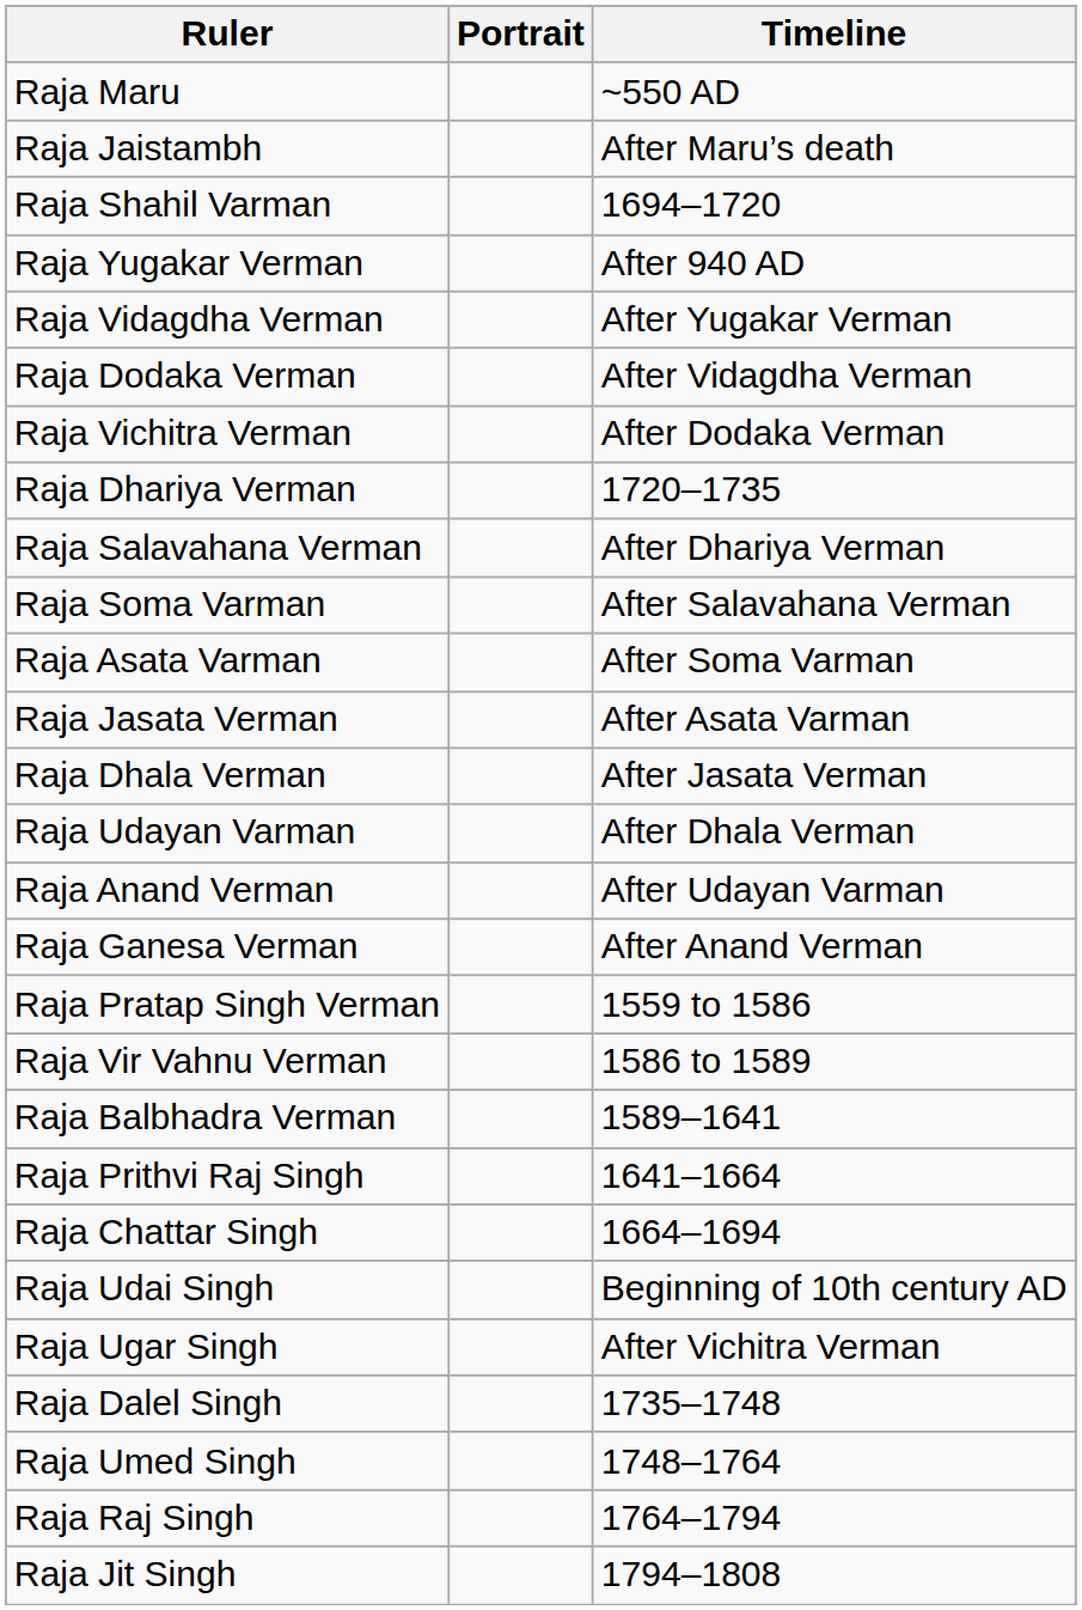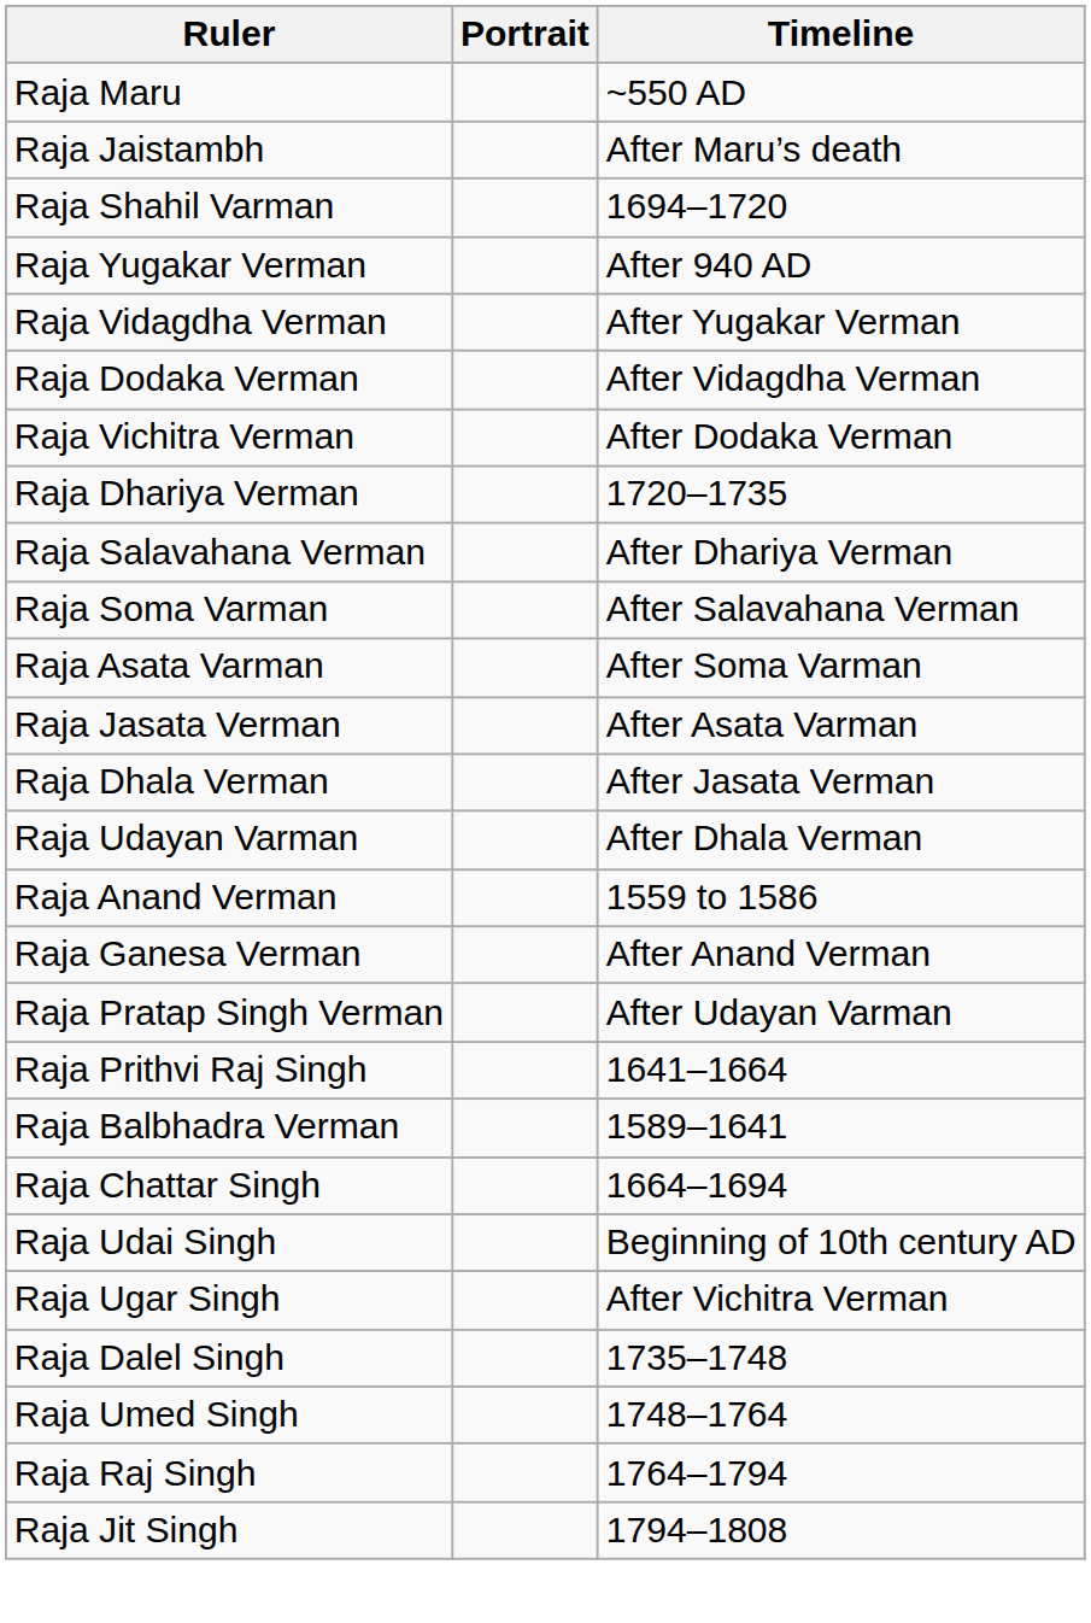 <table class="wikitable">
 <tr>
 <th>Ruler</th>
 <th>Portrait</th>
 <th>Timeline</th>
 </tr>
 <tr>
 <td>Raja Maru</td>
 <td></td>
 <td>~550 AD</td>
 </tr>
 <tr>
 <td>Raja Jaistambh</td>
 <td></td>
 <td>After Maru’s death</td>
 </tr>
 <tr>
 <td>Raja Shahil Varman</td>
 <td></td>
 <td>1694–1720</td>
 </tr>
 <tr>
 <td>Raja Yugakar Verman</td>
 <td></td>
 <td>After 940 AD</td>
 </tr>
 <tr>
 <td>Raja Vidagdha Verman</td>
 <td></td>
 <td>After Yugakar Verman</td>
 </tr>
 <tr>
 <td>Raja Dodaka Verman</td>
 <td></td>
 <td>After Vidagdha Verman</td>
 </tr>
 <tr>
 <td>Raja Vichitra Verman</td>
 <td></td>
 <td>After Dodaka Verman</td>
 </tr>
 <tr>
 <td>Raja Dhariya Verman</td>
 <td></td>
 <td>1720–1735</td>
 </tr>
 <tr>
 <td>Raja Salavahana Verman</td>
 <td></td>
 <td>After Dhariya Verman</td>
 </tr>
 <tr>
 <td>Raja Soma Varman</td>
 <td></td>
 <td>After Salavahana Verman</td>
 </tr>
 <tr>
 <td>Raja Asata Varman</td>
 <td></td>
 <td>After Soma Varman</td>
 </tr>
 <tr>
 <td>Raja Jasata Verman</td>
 <td></td>
 <td>After Asata Varman</td>
 </tr>
 <tr>
 <td>Raja Dhala Verman</td>
 <td></td>
 <td>After Jasata Verman</td>
 </tr>
 <tr>
 <td>Raja Udayan Varman</td>
 <td></td>
 <td>After Dhala Verman</td>
 </tr>
 <tr>
 <td>Raja Anand Verman</td>
 <td></td>
-<td>After Udayan Varman</td>
+<td>1559 to 1586</td>
 </tr>
 <tr>
 <td>Raja Ganesa Verman</td>
 <td></td>
 <td>After Anand Verman</td>
 </tr>
 <tr>
 <td>Raja Pratap Singh Verman</td>
 <td></td>
-<td>1559 to 1586</td>
+<td>After Udayan Varman</td>
 </tr>
 <tr>
-<td>Raja Vir Vahnu Verman</td>
+<td>Raja Prithvi Raj Singh</td>
 <td></td>
-<td>1586 to 1589</td>
+<td>1641–1664</td>
 </tr>
 <tr>
 <td>Raja Balbhadra Verman</td>
 <td></td>
 <td>1589–1641</td>
-</tr>
-<tr>
-<td>Raja Prithvi Raj Singh</td>
-<td></td>
-<td>1641–1664</td>
 </tr>
 <tr>
 <td>Raja Chattar Singh</td>
 <td></td>
 <td>1664–1694</td>
 </tr>
 <tr>
 <td>Raja Udai Singh</td>
 <td></td>
 <td>Beginning of 10th century AD</td>
 </tr>
 <tr>
 <td>Raja Ugar Singh</td>
 <td></td>
 <td>After Vichitra Verman</td>
 </tr>
 <tr>
 <td>Raja Dalel Singh</td>
 <td></td>
 <td>1735–1748</td>
 </tr>
 <tr>
 <td>Raja Umed Singh</td>
 <td></td>
 <td>1748–1764</td>
 </tr>
 <tr>
 <td>Raja Raj Singh</td>
 <td></td>
 <td>1764–1794</td>
 </tr>
 <tr>
 <td>Raja Jit Singh</td>
 <td></td>
 <td>1794–1808</td>
 </tr>
 </table>
